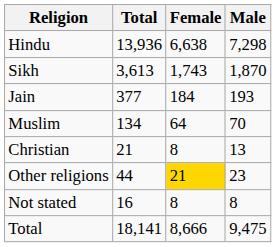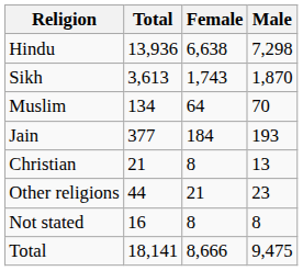 <table class="wikitable sortable">
 <tr>
 <th>Religion</th>
 <th>Total</th>
 <th>Female</th>
 <th>Male</th>
 </tr>
 <tr>
 <td>Hindu</td>
 <td>13,936</td>
 <td>6,638</td>
 <td>7,298</td>
 </tr>
 <tr>
 <td>Sikh</td>
 <td>3,613</td>
 <td>1,743</td>
 <td>1,870</td>
 </tr>
 <tr>
+<td>Muslim</td>
+<td>134</td>
+<td>64</td>
+<td>70</td>
+</tr>
+<tr>
 <td>Jain</td>
 <td>377</td>
 <td>184</td>
 <td>193</td>
-</tr>
-<tr>
-<td>Muslim</td>
-<td>134</td>
-<td>64</td>
-<td>70</td>
 </tr>
 <tr>
 <td>Christian</td>
 <td>21</td>
 <td>8</td>
 <td>13</td>
 </tr>
 <tr>
 <td>Other religions</td>
 <td>44</td>
-<td style="background: gold;">21</td>
+<td>21</td>
 <td>23</td>
 </tr>
 <tr>
 <td>Not stated</td>
 <td>16</td>
 <td>8</td>
 <td>8</td>
 </tr>
 <tr>
 <td>Total</td>
 <td>18,141</td>
 <td>8,666</td>
 <td>9,475</td>
 </tr>
 </table>
